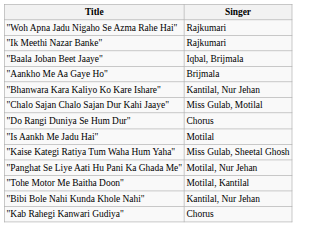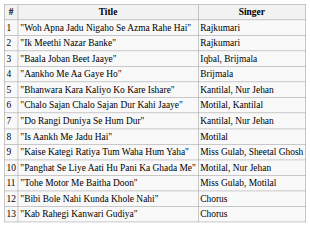 <table class="wikitable" style="font-size:95%;">
 <tr>
+<th>#</th>
 <th>Title</th>
 <th>Singer</th>
 </tr>
 <tr>
+<td>1</td>
 <td>"Woh Apna Jadu Nigaho Se Azma Rahe Hai"</td>
 <td>Rajkumari</td>
 </tr>
 <tr>
+<td>2</td>
 <td>"Ik Meethi Nazar Banke"</td>
 <td>Rajkumari</td>
 </tr>
 <tr>
+<td>3</td>
 <td>"Baala Joban Beet Jaaye"</td>
 <td>Iqbal, Brijmala</td>
 </tr>
 <tr>
+<td>4</td>
 <td>"Aankho Me Aa Gaye Ho"</td>
 <td>Brijmala</td>
 </tr>
 <tr>
+<td>5</td>
 <td>"Bhanwara Kara Kaliyo Ko Kare Ishare"</td>
 <td>Kantilal, Nur Jehan</td>
 </tr>
 <tr>
+<td>6</td>
 <td>"Chalo Sajan Chalo Sajan Dur Kahi Jaaye"</td>
-<td>Miss Gulab, Motilal</td>
+<td>Motilal, Kantilal</td>
 </tr>
 <tr>
+<td>7</td>
 <td>"Do Rangi Duniya Se Hum Dur"</td>
-<td>Chorus</td>
+<td>Kantilal, Nur Jehan</td>
 </tr>
 <tr>
+<td>8</td>
 <td>"Is Aankh Me Jadu Hai"</td>
 <td>Motilal</td>
 </tr>
 <tr>
+<td>9</td>
 <td>"Kaise Kategi Ratiya Tum Waha Hum Yaha"</td>
 <td>Miss Gulab, Sheetal Ghosh</td>
 </tr>
 <tr>
+<td>10</td>
 <td>"Panghat Se Liye Aati Hu Pani Ka Ghada Me"</td>
 <td>Motilal, Nur Jehan</td>
 </tr>
 <tr>
+<td>11</td>
 <td>"Tohe Motor Me Baitha Doon"</td>
-<td>Motilal, Kantilal</td>
+<td>Miss Gulab, Motilal</td>
 </tr>
 <tr>
+<td>12</td>
 <td>"Bibi Bole Nahi Kunda Khole Nahi"</td>
-<td>Kantilal, Nur Jehan</td>
+<td>Chorus</td>
 </tr>
 <tr>
+<td>13</td>
 <td>"Kab Rahegi Kanwari Gudiya"</td>
 <td>Chorus</td>
 </tr>
 </table>
